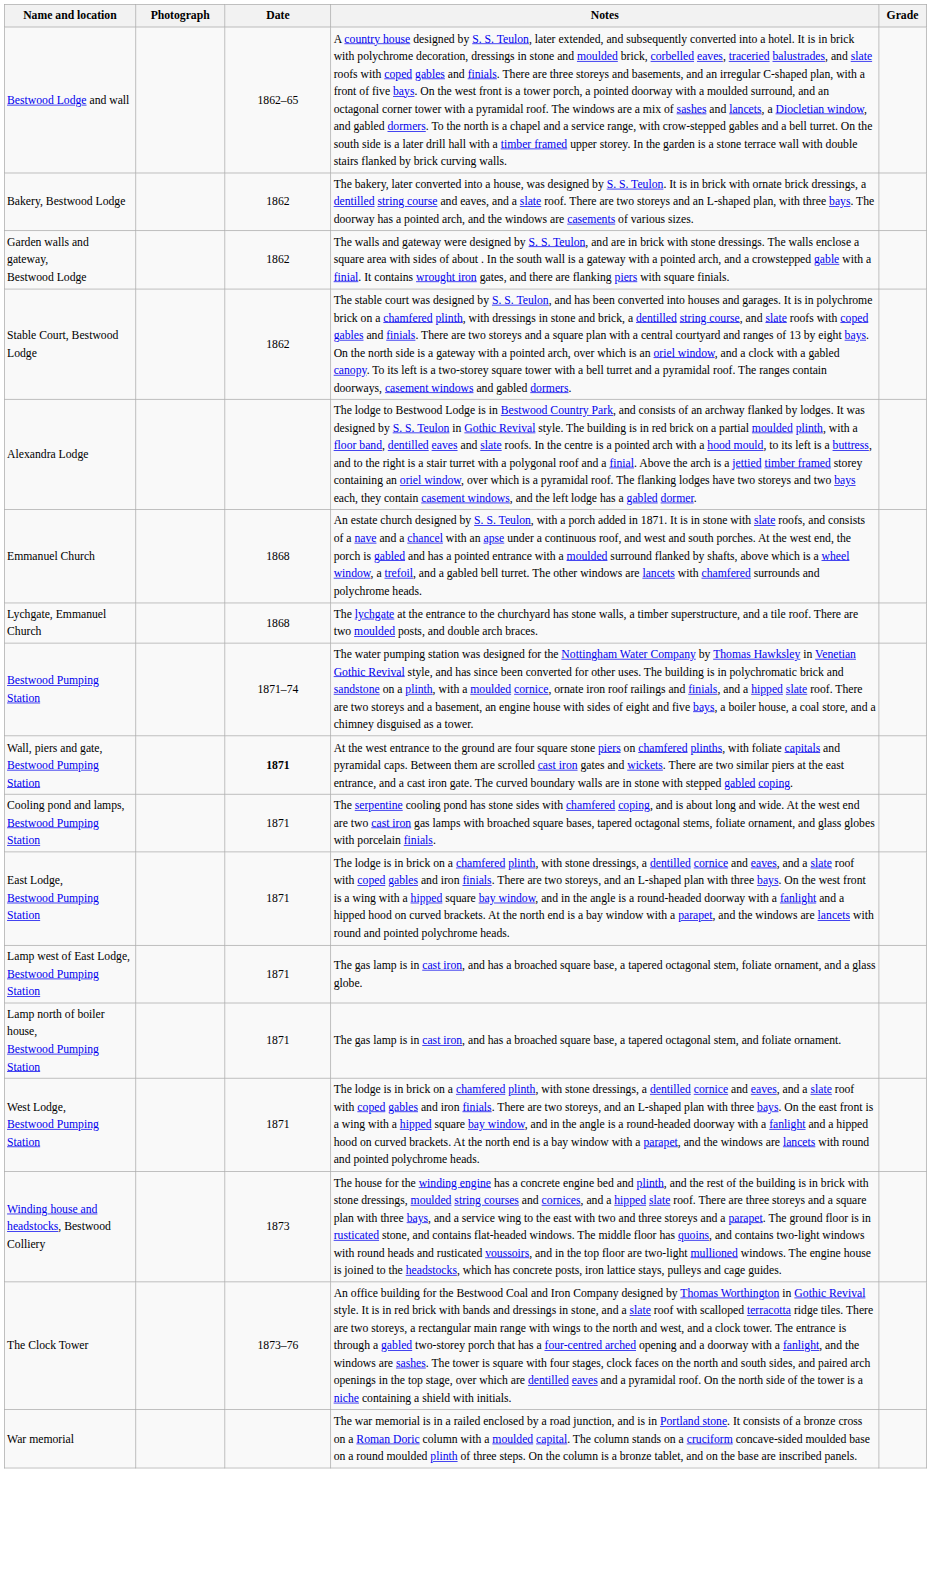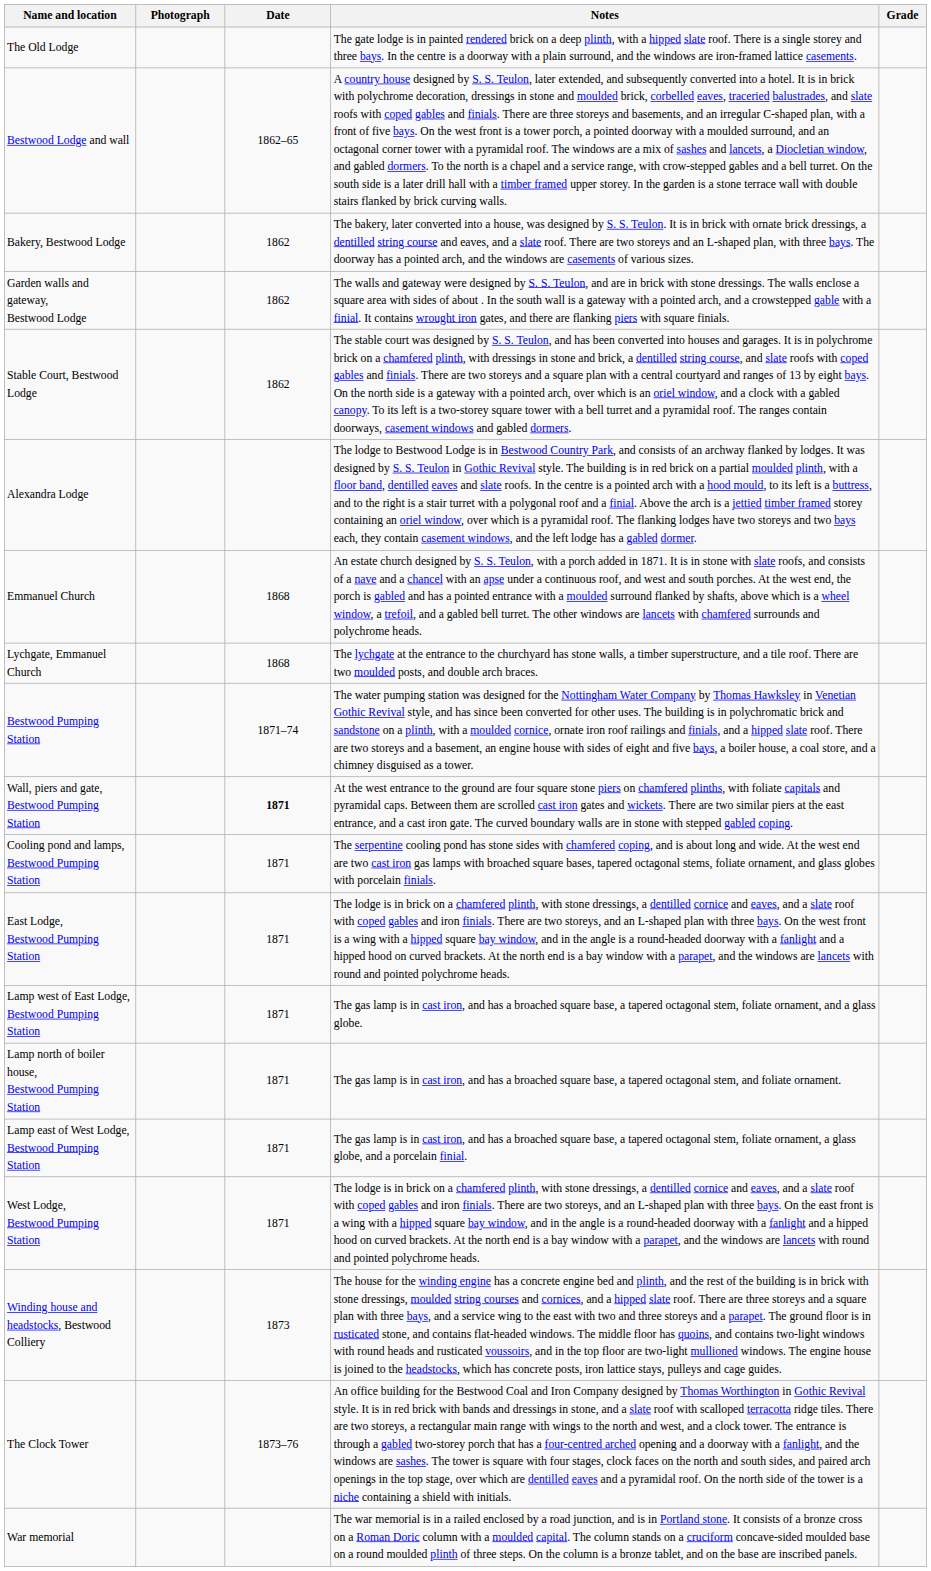 <table class="wikitable sortable plainrowheaders" style="width:100%; border:0px; text-align:left; line-height:150%">
 <tr>
 <th scope="col"  style="width:150px">Name and location</th>
 <th scope="col"  style="width:100px" class="unsortable">Photograph</th>
 <th scope="col"  style="width:120px">Date</th>
 <th scope="col"  style="width:650px" class="unsortable">Notes</th>
 <th scope="col"  style="width:50px">Grade</th>
+</tr>
+<tr>
+<td>The Old Lodge<br><small></small></td>
+<td></td>
+<td align="center"></td>
+<td>The gate lodge is in painted <a href='#'>rendered</a> brick on a deep <a href='#'>plinth</a>, with a <a href='#'>hipped</a> <a href='#'>slate</a> roof.  There is a single storey and three <a href='#'>bays</a>.  In the centre is a doorway with a plain surround, and the windows are iron-framed lattice <a href='#'>casements</a>.</td>
+<td align="center" ></td>
 </tr>
 <tr>
 <td><a href='#'>Bestwood Lodge</a> and wall<br><small></small></td>
 <td></td>
 <td align="center">1862–65</td>
 <td>A <a href='#'>country house</a> designed by <a href='#'>S. S. Teulon</a>, later extended, and subsequently converted into a hotel.  It is in brick with polychrome decoration, dressings in stone and <a href='#'>moulded</a> brick, <a href='#'>corbelled</a> <a href='#'>eaves</a>, <a href='#'>traceried</a> <a href='#'>balustrades</a>, and <a href='#'>slate</a> roofs with <a href='#'>coped</a> <a href='#'>gables</a> and <a href='#'>finials</a>.  There are three storeys and basements, and an irregular C-shaped plan, with a front of five <a href='#'>bays</a>.  On the west front is a tower porch, a pointed doorway with a moulded surround, and an octagonal corner tower with a pyramidal roof.  The windows are a mix of <a href='#'>sashes</a> and <a href='#'>lancets</a>, a <a href='#'>Diocletian window</a>, and gabled <a href='#'>dormers</a>.  To the north is a chapel and a service range, with crow-stepped gables and a bell turret.  On the south side is a later drill hall with a <a href='#'>timber framed</a> upper storey.  In the garden is a stone terrace wall with double stairs flanked by brick curving walls.</td>
 <td align="center" ></td>
 </tr>
 <tr>
 <td>Bakery, Bestwood Lodge<br><small></small></td>
 <td></td>
 <td align="center">1862</td>
 <td>The bakery, later converted into a house, was designed by <a href='#'>S. S. Teulon</a>.  It is in brick with ornate brick dressings, a <a href='#'>dentilled</a> <a href='#'>string course</a> and eaves, and a <a href='#'>slate</a> roof.  There are two storeys and an L-shaped plan, with three <a href='#'>bays</a>.  The doorway has a pointed arch, and the windows are <a href='#'>casements</a> of various sizes.</td>
 <td align="center" ></td>
 </tr>
 <tr>
 <td>Garden walls and gateway,<br>Bestwood Lodge<br><small></small></td>
 <td></td>
 <td align="center">1862</td>
 <td>The walls and gateway were designed by <a href='#'>S. S. Teulon</a>, and are in brick with stone dressings.  The walls enclose a square area with sides of about .  In the south wall is a gateway with a pointed arch, and a crowstepped <a href='#'>gable</a> with a <a href='#'>finial</a>.  It contains <a href='#'>wrought iron</a> gates, and there are flanking <a href='#'>piers</a> with square finials.</td>
 <td align="center" ></td>
 </tr>
 <tr>
 <td>Stable Court, Bestwood Lodge<br><small></small></td>
 <td></td>
 <td align="center">1862</td>
 <td>The stable court was designed by <a href='#'>S. S. Teulon</a>, and has been converted into houses and garages.  It is in polychrome brick on a <a href='#'>chamfered</a> <a href='#'>plinth</a>, with dressings in stone and brick, a <a href='#'>dentilled</a> <a href='#'>string course</a>, and <a href='#'>slate</a> roofs with <a href='#'>coped</a> <a href='#'>gables</a> and <a href='#'>finials</a>.  There are two storeys and a square plan with a central courtyard and ranges of 13 by eight <a href='#'>bays</a>.  On the north side is a gateway with a pointed arch, over which is an <a href='#'>oriel window</a>, and a clock with a gabled <a href='#'>canopy</a>.  To its left is a two-storey square tower with a bell turret and a pyramidal roof.  The ranges contain doorways, <a href='#'>casement windows</a> and gabled <a href='#'>dormers</a>.</td>
 <td align="center" ></td>
 </tr>
 <tr>
 <td>Alexandra Lodge<br><small></small></td>
 <td></td>
 <td align="center"></td>
 <td>The lodge to Bestwood Lodge is in <a href='#'>Bestwood Country Park</a>, and consists of an archway flanked by lodges.  It was designed by <a href='#'>S. S. Teulon</a> in <a href='#'>Gothic Revival</a> style.  The building is in red brick on a partial <a href='#'>moulded</a> <a href='#'>plinth</a>, with a <a href='#'>floor band</a>, <a href='#'>dentilled</a> <a href='#'>eaves</a> and <a href='#'>slate</a> roofs.  In the centre is a pointed arch with a <a href='#'>hood mould</a>, to its left is a <a href='#'>buttress</a>, and to the right is a stair turret with a polygonal roof and a <a href='#'>finial</a>.  Above the arch is a <a href='#'>jettied</a> <a href='#'>timber framed</a> storey containing an <a href='#'>oriel window</a>, over which is a pyramidal roof.  The flanking lodges have two storeys and two <a href='#'>bays</a> each, they contain <a href='#'>casement windows</a>, and the left lodge has a <a href='#'>gabled</a> <a href='#'>dormer</a>.</td>
 <td align="center" ></td>
 </tr>
 <tr>
 <td>Emmanuel Church<br><small></small></td>
 <td></td>
 <td align="center">1868</td>
 <td>An estate church designed by <a href='#'>S. S. Teulon</a>, with a porch added in 1871.  It is in stone with <a href='#'>slate</a> roofs, and consists of a <a href='#'>nave</a> and a <a href='#'>chancel</a> with an <a href='#'>apse</a> under a continuous roof, and  west and south porches.  At the west end, the porch is <a href='#'>gabled</a> and has a pointed entrance with a <a href='#'>moulded</a> surround flanked by shafts, above which is a <a href='#'>wheel window</a>, a <a href='#'>trefoil</a>, and a gabled bell turret.  The other windows are <a href='#'>lancets</a> with <a href='#'>chamfered</a> surrounds and polychrome heads.</td>
 <td align="center" ></td>
 </tr>
 <tr>
 <td>Lychgate, Emmanuel Church<br><small></small></td>
 <td></td>
 <td align="center">1868</td>
 <td>The <a href='#'>lychgate</a> at the entrance to the churchyard has stone walls, a timber superstructure, and a tile roof.  There are two <a href='#'>moulded</a> posts, and double arch braces.</td>
 <td align="center" ></td>
 </tr>
 <tr>
 <td><a href='#'>Bestwood Pumping Station</a><br><small></small></td>
 <td></td>
 <td align="center">1871–74</td>
 <td>The water pumping station was designed for the <a href='#'>Nottingham Water Company</a> by <a href='#'>Thomas Hawksley</a> in <a href='#'>Venetian Gothic Revival</a> style, and has since been converted for other uses.  The building is in polychromatic brick and <a href='#'>sandstone</a> on a <a href='#'>plinth</a>, with a <a href='#'>moulded</a> <a href='#'>cornice</a>, ornate iron roof railings and <a href='#'>finials</a>, and a <a href='#'>hipped</a> <a href='#'>slate</a> roof.  There are two storeys and a basement, an engine house with sides of eight and five <a href='#'>bays</a>, a boiler house, a coal store, and a chimney disguised as a tower.</td>
 <td align="center" ></td>
 </tr>
 <tr>
 <td>Wall, piers and gate,<br><a href='#'>Bestwood Pumping Station</a><br><small></small></td>
 <td></td>
 <td align="center"><strong>1871</strong></td>
 <td>At the west entrance to the ground are four square stone <a href='#'>piers</a> on <a href='#'>chamfered</a> <a href='#'>plinths</a>, with foliate <a href='#'>capitals</a> and pyramidal caps.   Between them are scrolled <a href='#'>cast iron</a> gates and <a href='#'>wickets</a>.  There are two similar piers at the east entrance, and a cast iron gate. The curved boundary walls are in stone with stepped <a href='#'>gabled</a> <a href='#'>coping</a>.</td>
 <td align="center" ></td>
 </tr>
 <tr>
 <td>Cooling pond and lamps,<br><a href='#'>Bestwood Pumping Station</a><br><small></small></td>
 <td></td>
 <td align="center">1871</td>
 <td>The <a href='#'>serpentine</a> cooling pond has stone sides with <a href='#'>chamfered</a> <a href='#'>coping</a>, and is about  long and  wide.  At the west end are two <a href='#'>cast iron</a> gas lamps with broached square bases, tapered octagonal stems, foliate ornament, and glass globes with porcelain <a href='#'>finials</a>.</td>
 <td align="center" ></td>
 </tr>
 <tr>
 <td>East Lodge,<br><a href='#'>Bestwood Pumping Station</a><br><small></small></td>
 <td></td>
 <td align="center">1871</td>
 <td>The lodge is in brick on a <a href='#'>chamfered</a> <a href='#'>plinth</a>, with stone dressings, a <a href='#'>dentilled</a> <a href='#'>cornice</a> and <a href='#'>eaves</a>, and a <a href='#'>slate</a> roof with <a href='#'>coped</a> <a href='#'>gables</a> and iron <a href='#'>finials</a>.  There are two storeys, and an L-shaped plan with three <a href='#'>bays</a>.  On the west front is a wing with a <a href='#'>hipped</a> square <a href='#'>bay window</a>, and in the angle is a round-headed doorway with a <a href='#'>fanlight</a> and a hipped hood on curved brackets.  At the north end is a bay window with a <a href='#'>parapet</a>, and the windows are <a href='#'>lancets</a> with round and pointed polychrome heads.</td>
 <td align="center" ></td>
 </tr>
 <tr>
 <td>Lamp west of East Lodge,<br><a href='#'>Bestwood Pumping Station</a><br><small></small></td>
 <td></td>
 <td align="center">1871</td>
 <td>The gas lamp is in <a href='#'>cast iron</a>, and has a broached square base, a tapered octagonal stem, foliate ornament, and a glass globe.</td>
 <td align="center" ></td>
 </tr>
 <tr>
 <td>Lamp north of boiler house,<br><a href='#'>Bestwood Pumping Station</a><br><small></small></td>
 <td></td>
 <td align="center">1871</td>
 <td>The gas lamp is in <a href='#'>cast iron</a>, and has a broached square base, a tapered octagonal stem, and foliate ornament.</td>
 <td align="center" ></td>
 </tr>
 <tr>
+<td>Lamp east of West Lodge,<br><a href='#'>Bestwood Pumping Station</a><br><small></small></td>
+<td></td>
+<td align="center">1871</td>
+<td>The gas lamp is in <a href='#'>cast iron</a>, and has a broached square base, a tapered octagonal stem, foliate ornament, a glass globe, and a porcelain <a href='#'>finial</a>.</td>
+<td align="center" ></td>
+</tr>
+<tr>
 <td>West Lodge,<br><a href='#'>Bestwood Pumping Station</a><br><small></small></td>
 <td></td>
 <td align="center">1871</td>
 <td>The lodge is in brick on a <a href='#'>chamfered</a> <a href='#'>plinth</a>, with stone dressings, a <a href='#'>dentilled</a> <a href='#'>cornice</a> and <a href='#'>eaves</a>, and a <a href='#'>slate</a> roof with <a href='#'>coped</a> <a href='#'>gables</a> and iron <a href='#'>finials</a>.  There are two storeys, and an L-shaped plan with three <a href='#'>bays</a>.  On the east front is a wing with a <a href='#'>hipped</a> square <a href='#'>bay window</a>, and in the angle is a round-headed doorway with a <a href='#'>fanlight</a> and a hipped hood on curved brackets.  At the north end is a bay window with a <a href='#'>parapet</a>, and the windows are <a href='#'>lancets</a> with round and pointed polychrome heads.</td>
 <td align="center" ></td>
 </tr>
 <tr>
 <td><a href='#'>Winding house and headstocks</a>, Bestwood Colliery<br><small></small></td>
 <td></td>
 <td align="center">1873</td>
 <td>The house for the <a href='#'>winding engine</a> has a concrete engine bed and <a href='#'>plinth</a>, and the rest of the building is in brick with stone dressings, <a href='#'>moulded</a> <a href='#'>string courses</a> and <a href='#'>cornices</a>, and a <a href='#'>hipped</a> <a href='#'>slate</a> roof.  There are three storeys and a square plan with three <a href='#'>bays</a>, and a service wing to the east with two and three storeys and a <a href='#'>parapet</a>.  The ground floor is in <a href='#'>rusticated</a> stone, and contains flat-headed windows.  The middle floor has <a href='#'>quoins</a>, and contains two-light windows with round heads and rusticated <a href='#'>voussoirs</a>, and in the top floor are two-light <a href='#'>mullioned</a> windows.  The engine house is joined to the <a href='#'>headstocks</a>, which has concrete posts, iron lattice stays, pulleys and cage guides.</td>
 <td align="center" ></td>
 </tr>
 <tr>
 <td>The Clock Tower<br><small></small></td>
 <td></td>
 <td align="center">1873–76</td>
 <td>An office building for the Bestwood Coal and Iron Company designed by <a href='#'>Thomas Worthington</a> in <a href='#'>Gothic Revival</a> style.  It is in red brick with bands and dressings in stone, and a <a href='#'>slate</a> roof with scalloped <a href='#'>terracotta</a> ridge tiles.  There are two storeys, a rectangular main range with wings to the north and west, and a clock tower.  The entrance is through a <a href='#'>gabled</a> two-storey porch that has a <a href='#'>four-centred arched</a> opening and a doorway with a <a href='#'>fanlight</a>, and the windows are <a href='#'>sashes</a>.  The tower is square with four stages, clock faces on the north and south sides, and paired arch openings in the top stage, over which are <a href='#'>dentilled</a> <a href='#'>eaves</a> and a pyramidal roof.  On the north side of the tower is a <a href='#'>niche</a> containing a shield with initials.</td>
 <td align="center" ></td>
 </tr>
 <tr>
 <td>War memorial<br><small></small></td>
 <td></td>
 <td align="center"></td>
 <td>The war memorial is in a railed enclosed by a road junction, and is in <a href='#'>Portland stone</a>.  It consists of a bronze cross on a <a href='#'>Roman Doric</a> column with a <a href='#'>moulded</a> <a href='#'>capital</a>.  The column stands on a <a href='#'>cruciform</a> concave-sided moulded base on a round moulded <a href='#'>plinth</a> of three steps.  On the column is a bronze tablet, and on the base are inscribed panels.</td>
 <td align="center" ></td>
 </tr>
 <tr>
 </tr>
 </table>
